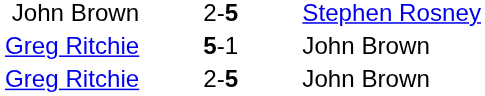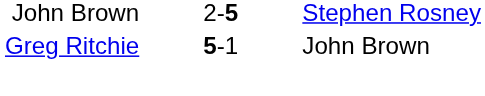 <table style="text-align:center">
 <tr>
 <th width=223></th>
 <th width=100></th>
 <th width=223></th>
 </tr>
 <tr>
 <td align=right>John Brown </td>
 <td>2-<strong>5</strong></td>
 <td align=left> <a href='#'>Stephen Rosney</a></td>
 </tr>
 <tr>
 <td align=right><a href='#'>Greg Ritchie</a> </td>
 <td><strong>5</strong>-1</td>
 <td align=left> John Brown</td>
 </tr>
-<tr>
-<td align=right><a href='#'>Greg Ritchie</a> </td>
-<td>2-<strong>5</strong></td>
-<td align=left> John Brown</td>
-</tr>
 </table>
